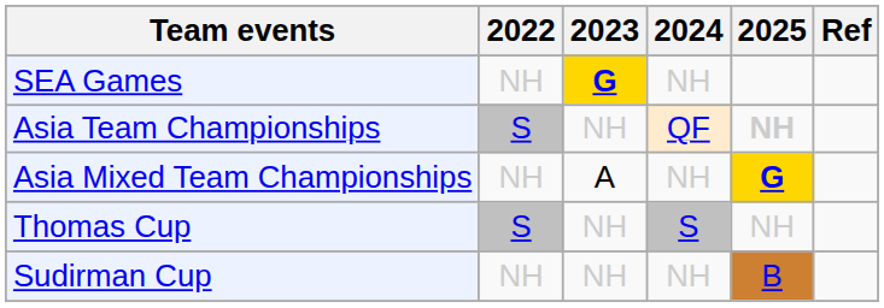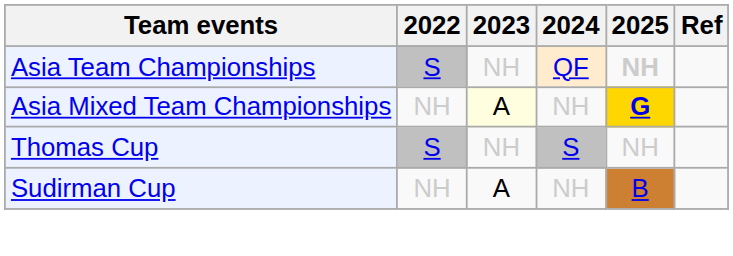 <table class="wikitable" style="font-size: 90%; text-align:center">
 <tr>
 <th>Team events</th>
 <th>2022</th>
 <th>2023</th>
 <th>2024</th>
 <th>2025</th>
 <th>Ref</th>
-</tr>
-<tr>
-<td bgcolor="#ECF2FF"; align="left"><a href='#'>SEA Games</a></td>
-<td style=color:#ccc>NH</td>
-<td bgcolor=gold><a href='#'><strong>G</strong></a></td>
-<td style=color:#ccc>NH</td>
-<td></td>
-<td></td>
 </tr>
 <tr>
 <td bgcolor="#ECF2FF"; align="left"><a href='#'>Asia Team Championships</a></td>
 <td bgcolor=silver><a href='#'>S</a></td>
 <td style=color:#ccc>NH</td>
 <td bgcolor=FFEBCD><a href='#'>QF</a></td>
 <td style=color:#ccc><strong>NH</strong></td>
 <td></td>
 </tr>
 <tr>
 <td bgcolor="#ECF2FF"; align="left"><a href='#'>Asia Mixed Team Championships</a></td>
 <td style=color:#ccc>NH</td>
-<td>A</td>
+<td style="background: lightyellow;">A</td>
 <td style=color:#ccc>NH</td>
 <td bgcolor=gold><a href='#'><strong>G</strong></a></td>
 <td></td>
 </tr>
 <tr>
 <td bgcolor="#ECF2FF"; align="left"><a href='#'>Thomas Cup</a></td>
 <td bgcolor=silver><a href='#'>S</a></td>
 <td style=color:#ccc>NH</td>
 <td bgcolor=silver><a href='#'>S</a></td>
 <td style=color:#ccc>NH</td>
 <td></td>
 </tr>
 <tr>
 <td bgcolor="#ECF2FF"; align="left"><a href='#'>Sudirman Cup</a></td>
 <td style=color:#ccc>NH</td>
-<td style=color:#ccc>NH</td>
+<td>A</td>
 <td style=color:#ccc>NH</td>
 <td bgcolor=CD7F32><a href='#'>B</a></td>
 <td></td>
 </tr>
 </table>
